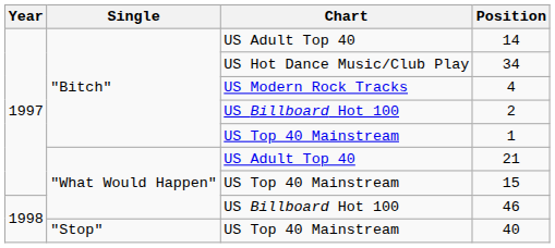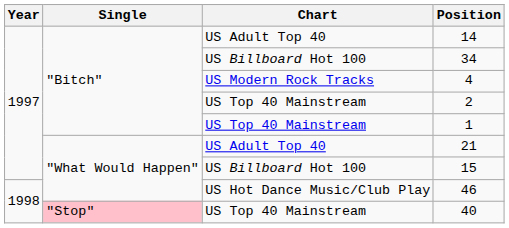 <table class="wikitable">
 <tr>
 <th>Year</th>
 <th>Single</th>
 <th>Chart</th>
 <th>Position</th>
 </tr>
 <tr>
 <td rowspan="7">1997</td>
 <td rowspan="5">"Bitch"</td>
 <td>US Adult Top 40</td>
 <td style="text-align:center;">14</td>
 </tr>
 <tr>
-<td>US Hot Dance Music/Club Play</td>
+<td>US <em>Billboard</em> Hot 100</td>
 <td style="text-align:center;">34</td>
 </tr>
 <tr>
 <td><a href='#'>US Modern Rock Tracks</a></td>
 <td style="text-align:center;">4</td>
 </tr>
 <tr>
-<td><a href='#'>US <em>Billboard</em> Hot 100</a></td>
+<td>US Top 40 Mainstream</td>
 <td style="text-align:center;">2</td>
 </tr>
 <tr>
 <td><a href='#'>US Top 40 Mainstream</a></td>
 <td style="text-align:center;">1</td>
 </tr>
 <tr>
 <td rowspan="3">"What Would Happen"</td>
 <td><a href='#'>US Adult Top 40</a></td>
 <td style="text-align:center;">21</td>
 </tr>
 <tr>
-<td>US Top 40 Mainstream</td>
+<td>US <em>Billboard</em> Hot 100</td>
 <td style="text-align:center;">15</td>
 </tr>
 <tr>
 <td rowspan="2">1998</td>
-<td>US <em>Billboard</em> Hot 100</td>
+<td>US Hot Dance Music/Club Play</td>
 <td style="text-align:center;">46</td>
 </tr>
 <tr>
-<td>"Stop"</td>
+<td style="background: pink;">"Stop"</td>
 <td>US Top 40 Mainstream</td>
 <td style="text-align:center;">40</td>
 </tr>
 </table>
